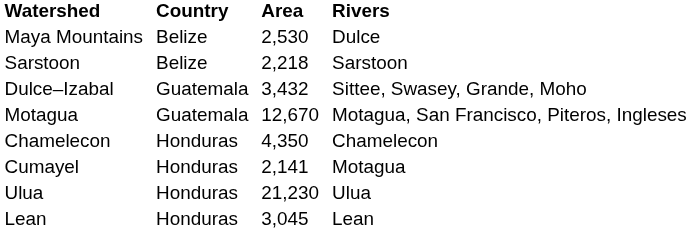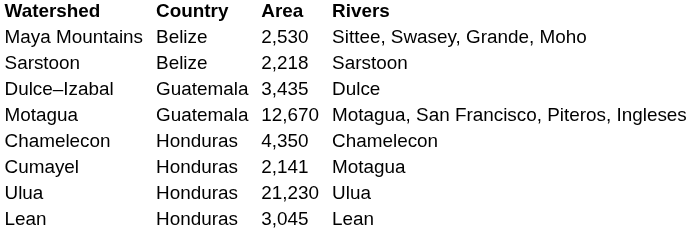 <table>
 <tr>
 <th style="text-align: left;">Watershed</th>
 <th style="text-align: left; padding-left: .5em;">Country</th>
 <th style="text-align: left;padding-left: .5em;">Area </th>
 <th style="text-align: left;padding-left: .5em;">Rivers </th>
 </tr>
 <tr>
 <td>Maya Mountains</td>
 <td style="padding-left: .5em;">Belize</td>
 <td style="padding-left: .5em;">2,530</td>
-<td style="padding-left: .5em;">Dulce</td>
+<td style="padding-left: .5em;">Sittee, Swasey, Grande, Moho</td>
 </tr>
 <tr>
 <td>Sarstoon</td>
 <td style="padding-left: .5em;">Belize</td>
 <td style="padding-left: .5em;">2,218</td>
 <td style="padding-left: .5em;">Sarstoon</td>
 </tr>
 <tr>
 <td>Dulce–Izabal</td>
 <td style="padding-left: .5em;">Guatemala</td>
-<td style="padding-left: .5em;">3,432</td>
-<td style="padding-left: .5em;">Sittee, Swasey, Grande, Moho</td>
+<td style="padding-left: .5em;">3,435</td>
+<td style="padding-left: .5em;">Dulce</td>
 </tr>
 <tr>
 <td>Motagua</td>
 <td style="padding-left: .5em;">Guatemala</td>
 <td style="padding-left: .5em;">12,670</td>
 <td style="padding-left: .5em;">Motagua, San Francisco, Piteros, Ingleses</td>
 </tr>
 <tr>
 <td>Chamelecon</td>
 <td style="padding-left: .5em;">Honduras</td>
 <td style="padding-left: .5em;">4,350</td>
 <td style="padding-left: .5em;">Chamelecon</td>
 </tr>
 <tr>
 <td>Cumayel</td>
 <td style="padding-left: .5em;">Honduras</td>
 <td style="padding-left: .5em;">2,141</td>
 <td style="padding-left: .5em;">Motagua</td>
 </tr>
 <tr>
 <td>Ulua</td>
 <td style="padding-left: .5em;">Honduras</td>
 <td style="padding-left: .5em;">21,230</td>
 <td style="padding-left: .5em;">Ulua</td>
 </tr>
 <tr>
 <td>Lean</td>
 <td style="padding-left: .5em;">Honduras</td>
 <td style="padding-left: .5em;">3,045</td>
 <td style="padding-left: .5em;">Lean</td>
 </tr>
 </table>
